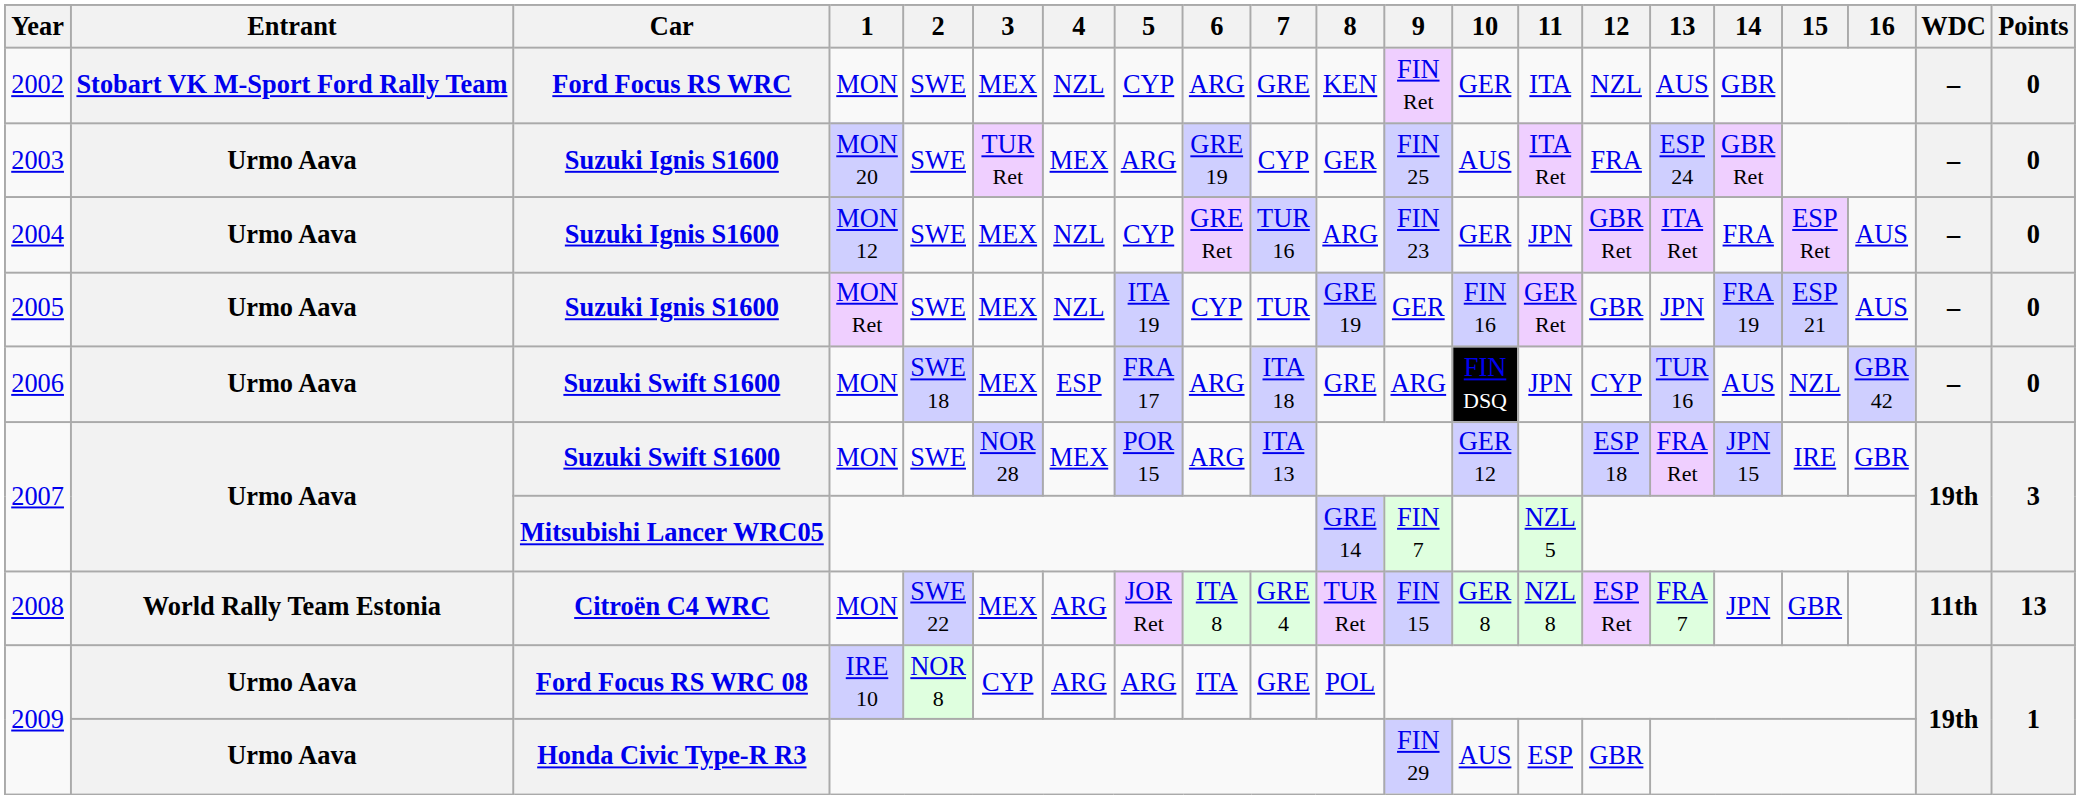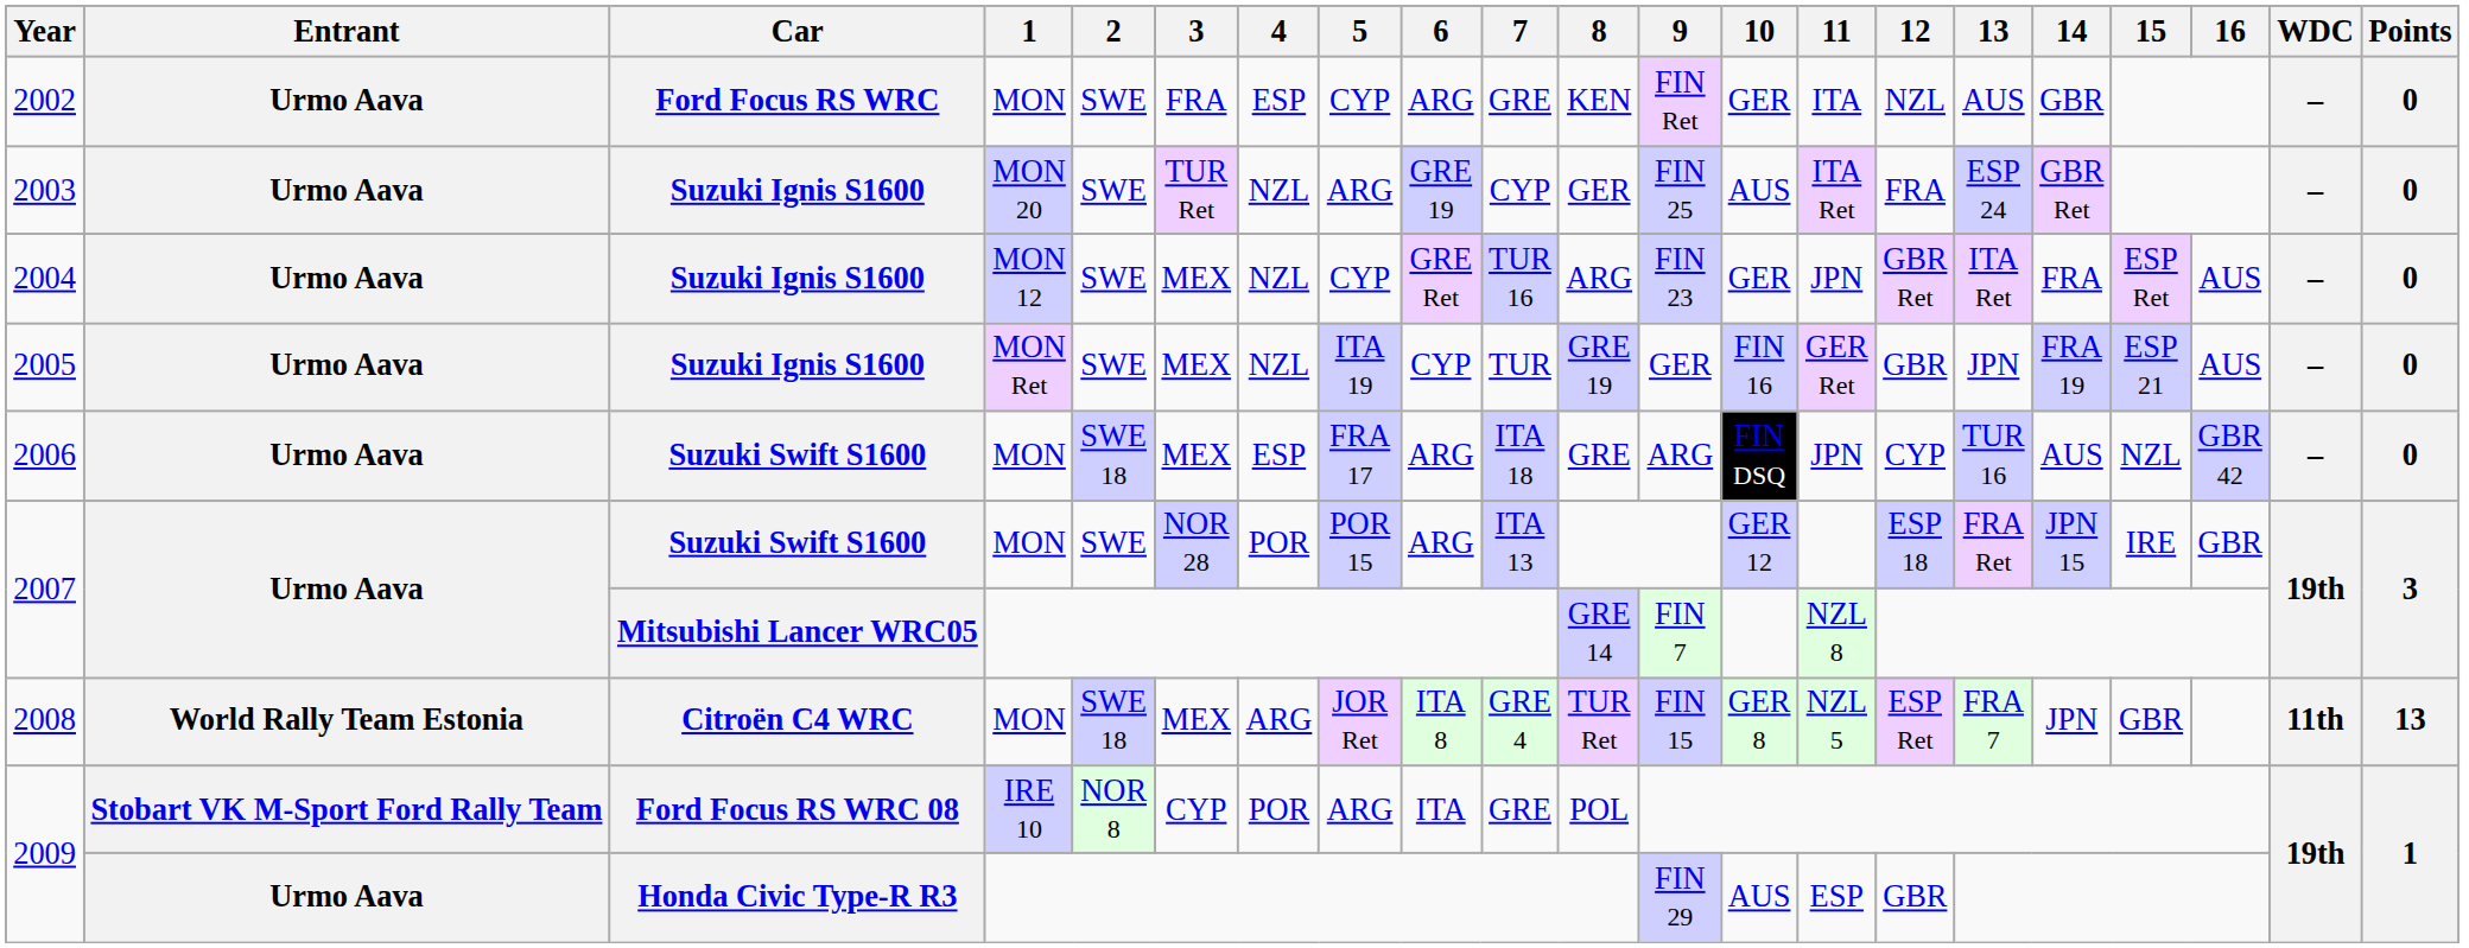 <table class="wikitable" border="1" style="text-align:center; font-size:85%;">
 <tr>
 <th>Year</th>
 <th>Entrant</th>
 <th>Car</th>
 <th>1</th>
 <th>2</th>
 <th>3</th>
 <th>4</th>
 <th>5</th>
 <th>6</th>
 <th>7</th>
 <th>8</th>
 <th>9</th>
 <th>10</th>
 <th>11</th>
 <th>12</th>
 <th>13</th>
 <th>14</th>
 <th>15</th>
 <th>16</th>
 <th>WDC</th>
 <th>Points</th>
 </tr>
 <tr>
 <td><a href='#'>2002</a></td>
-<th nowrap><a href='#'>Stobart VK M-Sport Ford Rally Team</a></th>
+<th nowrap>Urmo Aava</th>
 <th nowrap><a href='#'>Ford Focus RS WRC</a></th>
 <td><a href='#'>MON</a></td>
 <td><a href='#'>SWE</a></td>
-<td><a href='#'>MEX</a></td>
-<td><a href='#'>NZL</a></td>
+<td><a href='#'>FRA</a></td>
+<td><a href='#'>ESP</a></td>
 <td><a href='#'>CYP</a></td>
 <td><a href='#'>ARG</a></td>
 <td><a href='#'>GRE</a></td>
 <td><a href='#'>KEN</a></td>
 <td style="background:#EFCFFF;"><a href='#'>FIN</a><br><small>Ret</small></td>
 <td><a href='#'>GER</a></td>
 <td><a href='#'>ITA</a></td>
 <td><a href='#'>NZL</a></td>
 <td><a href='#'>AUS</a></td>
 <td><a href='#'>GBR</a></td>
 <td colspan=2></td>
 <th>–</th>
 <th>0</th>
 </tr>
 <tr>
 <td><a href='#'>2003</a></td>
 <th nowrap>Urmo Aava</th>
 <th nowrap><a href='#'>Suzuki Ignis S1600</a></th>
 <td style="background:#CFCFFF;"><a href='#'>MON</a><br><small>20</small></td>
 <td><a href='#'>SWE</a></td>
 <td style="background:#EFCFFF;"><a href='#'>TUR</a><br><small>Ret</small></td>
-<td><a href='#'>MEX</a></td>
+<td><a href='#'>NZL</a></td>
 <td><a href='#'>ARG</a></td>
 <td style="background:#CFCFFF;"><a href='#'>GRE</a><br><small>19</small></td>
 <td><a href='#'>CYP</a></td>
 <td><a href='#'>GER</a></td>
 <td style="background:#CFCFFF;"><a href='#'>FIN</a><br><small>25</small></td>
 <td><a href='#'>AUS</a></td>
 <td style="background:#EFCFFF;"><a href='#'>ITA</a><br><small>Ret</small></td>
 <td><a href='#'>FRA</a></td>
 <td style="background:#CFCFFF;"><a href='#'>ESP</a><br><small>24</small></td>
 <td style="background:#EFCFFF;"><a href='#'>GBR</a><br><small>Ret</small></td>
 <td colspan=2></td>
 <th>–</th>
 <th>0</th>
 </tr>
 <tr>
 <td><a href='#'>2004</a></td>
 <th nowrap>Urmo Aava</th>
 <th nowrap><a href='#'>Suzuki Ignis S1600</a></th>
 <td style="background:#CFCFFF;"><a href='#'>MON</a><br><small>12</small></td>
 <td><a href='#'>SWE</a></td>
 <td><a href='#'>MEX</a></td>
 <td><a href='#'>NZL</a></td>
 <td><a href='#'>CYP</a></td>
 <td style="background:#EFCFFF;"><a href='#'>GRE</a><br><small>Ret</small></td>
 <td style="background:#CFCFFF;"><a href='#'>TUR</a><br><small>16</small></td>
 <td><a href='#'>ARG</a></td>
 <td style="background:#CFCFFF;"><a href='#'>FIN</a><br><small>23</small></td>
 <td><a href='#'>GER</a></td>
 <td><a href='#'>JPN</a></td>
 <td style="background:#EFCFFF;"><a href='#'>GBR</a><br><small>Ret</small></td>
 <td style="background:#EFCFFF;"><a href='#'>ITA</a><br><small>Ret</small></td>
 <td><a href='#'>FRA</a></td>
 <td style="background:#EFCFFF;"><a href='#'>ESP</a><br><small>Ret</small></td>
 <td><a href='#'>AUS</a></td>
 <th>–</th>
 <th>0</th>
 </tr>
 <tr>
 <td><a href='#'>2005</a></td>
 <th nowrap>Urmo Aava</th>
 <th nowrap><a href='#'>Suzuki Ignis S1600</a></th>
 <td style="background:#EFCFFF;"><a href='#'>MON</a><br><small>Ret</small></td>
 <td><a href='#'>SWE</a></td>
 <td><a href='#'>MEX</a></td>
 <td><a href='#'>NZL</a></td>
 <td style="background:#CFCFFF;"><a href='#'>ITA</a><br><small>19</small></td>
 <td><a href='#'>CYP</a></td>
 <td><a href='#'>TUR</a></td>
 <td style="background:#CFCFFF;"><a href='#'>GRE</a><br><small>19</small></td>
 <td><a href='#'>GER</a></td>
 <td style="background:#CFCFFF;"><a href='#'>FIN</a><br><small>16</small></td>
 <td style="background:#EFCFFF;"><a href='#'>GER</a><br><small>Ret</small></td>
 <td><a href='#'>GBR</a></td>
 <td><a href='#'>JPN</a></td>
 <td style="background:#CFCFFF;"><a href='#'>FRA</a><br><small>19</small></td>
 <td style="background:#CFCFFF;"><a href='#'>ESP</a><br><small>21</small></td>
 <td><a href='#'>AUS</a></td>
 <th>–</th>
 <th>0</th>
 </tr>
 <tr>
 <td><a href='#'>2006</a></td>
 <th nowrap>Urmo Aava</th>
 <th nowrap><a href='#'>Suzuki Swift S1600</a></th>
 <td><a href='#'>MON</a></td>
 <td style="background:#CFCFFF;"><a href='#'>SWE</a><br><small>18</small></td>
 <td><a href='#'>MEX</a></td>
 <td><a href='#'>ESP</a></td>
 <td style="background:#CFCFFF;"><a href='#'>FRA</a><br><small>17</small></td>
 <td><a href='#'>ARG</a></td>
 <td style="background:#CFCFFF;"><a href='#'>ITA</a><br><small>18</small></td>
 <td><a href='#'>GRE</a></td>
 <td><a href='#'>ARG</a></td>
 <td style="background:#000000; color:#ffffff"><a href='#'><span>FIN</span></a><br><small>DSQ</small></td>
 <td><a href='#'>JPN</a></td>
 <td><a href='#'>CYP</a></td>
 <td style="background:#CFCFFF;"><a href='#'>TUR</a><br><small>16</small></td>
 <td><a href='#'>AUS</a></td>
 <td><a href='#'>NZL</a></td>
 <td style="background:#CFCFFF;"><a href='#'>GBR</a><br><small>42</small></td>
 <th>–</th>
 <th>0</th>
 </tr>
 <tr>
 <td rowspan=2><a href='#'>2007</a></td>
 <th rowspan=2 nowrap>Urmo Aava</th>
 <th nowrap><a href='#'>Suzuki Swift S1600</a></th>
 <td><a href='#'>MON</a></td>
 <td><a href='#'>SWE</a></td>
 <td style="background:#CFCFFF;"><a href='#'>NOR</a><br><small>28</small></td>
-<td><a href='#'>MEX</a></td>
+<td><a href='#'>POR</a></td>
 <td style="background:#CFCFFF;"><a href='#'>POR</a><br><small>15</small></td>
 <td><a href='#'>ARG</a></td>
 <td style="background:#CFCFFF;"><a href='#'>ITA</a><br><small>13</small></td>
 <td colspan=2></td>
 <td style="background:#CFCFFF;"><a href='#'>GER</a><br><small>12</small></td>
 <td></td>
 <td style="background:#CFCFFF;"><a href='#'>ESP</a><br><small>18</small></td>
 <td style="background:#EFCFFF;"><a href='#'>FRA</a><br><small>Ret</small></td>
 <td style="background:#CFCFFF;"><a href='#'>JPN</a><br><small>15</small></td>
 <td><a href='#'>IRE</a></td>
 <td><a href='#'>GBR</a></td>
 <th rowspan=2>19th</th>
 <th rowspan=2>3</th>
 </tr>
 <tr>
 <th nowrap><a href='#'>Mitsubishi Lancer WRC05</a></th>
 <td colspan=7></td>
 <td style="background:#CFCFFF;"><a href='#'>GRE</a><br><small>14</small></td>
 <td style="background:#DFFFDF;"><a href='#'>FIN</a><br><small>7</small></td>
 <td></td>
-<td style="background:#DFFFDF;"><a href='#'>NZL</a><br><small>5</small></td>
+<td style="background:#DFFFDF;"><a href='#'>NZL</a><br><small>8</small></td>
 <td colspan=5></td>
 </tr>
 <tr>
 <td><a href='#'>2008</a></td>
 <th nowrap>World Rally Team Estonia</th>
 <th nowrap><a href='#'>Citroën C4 WRC</a></th>
 <td><a href='#'>MON</a></td>
-<td style="background:#CFCFFF;"><a href='#'>SWE</a><br><small>22</small></td>
+<td style="background:#CFCFFF;"><a href='#'>SWE</a><br><small>18</small></td>
 <td><a href='#'>MEX</a></td>
 <td><a href='#'>ARG</a></td>
 <td style="background:#EFCFFF;"><a href='#'>JOR</a><br><small>Ret</small></td>
 <td style="background:#DFFFDF;"><a href='#'>ITA</a><br><small>8</small></td>
 <td style="background:#DFFFDF;"><a href='#'>GRE</a><br><small>4</small></td>
 <td style="background:#EFCFFF;"><a href='#'>TUR</a><br><small>Ret</small></td>
 <td style="background:#CFCFFF;"><a href='#'>FIN</a><br><small>15</small></td>
 <td style="background:#DFFFDF;"><a href='#'>GER</a><br><small>8</small></td>
-<td style="background:#DFFFDF;"><a href='#'>NZL</a><br><small>8</small></td>
+<td style="background:#DFFFDF;"><a href='#'>NZL</a><br><small>5</small></td>
 <td style="background:#EFCFFF;"><a href='#'>ESP</a><br><small>Ret</small></td>
 <td style="background:#DFFFDF;"><a href='#'>FRA</a><br><small>7</small></td>
 <td><a href='#'>JPN</a></td>
 <td><a href='#'>GBR</a></td>
 <td></td>
 <th>11th</th>
 <th>13</th>
 </tr>
 <tr>
 <td rowspan="2"><a href='#'>2009</a></td>
-<th nowrap>Urmo Aava</th>
+<th nowrap><a href='#'>Stobart VK M-Sport Ford Rally Team</a></th>
 <th nowrap><a href='#'>Ford Focus RS WRC 08</a></th>
 <td style="background:#CFCFFF;"><a href='#'>IRE</a><br><small>10</small></td>
 <td style="background:#DFFFDF;"><a href='#'>NOR</a><br><small>8</small></td>
 <td><a href='#'>CYP</a></td>
-<td><a href='#'>ARG</a></td>
+<td><a href='#'>POR</a></td>
 <td><a href='#'>ARG</a></td>
 <td><a href='#'>ITA</a></td>
 <td><a href='#'>GRE</a></td>
 <td><a href='#'>POL</a></td>
 <td colspan=8></td>
 <th rowspan="2">19th</th>
 <th rowspan="2">1</th>
 </tr>
 <tr>
 <th nowrap>Urmo Aava</th>
 <th nowrap><a href='#'>Honda Civic Type-R R3</a></th>
 <td colspan=8></td>
 <td style="background:#CFCFFF;"><a href='#'>FIN</a><br><small>29</small></td>
 <td><a href='#'>AUS</a></td>
 <td><a href='#'>ESP</a></td>
 <td><a href='#'>GBR</a></td>
 <td colspan=4></td>
 </tr>
 </table>
